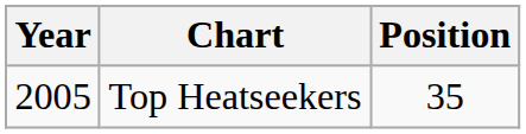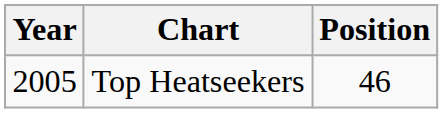 <table class="wikitable">
 <tr>
 <th>Year</th>
 <th>Chart</th>
 <th>Position</th>
 </tr>
 <tr>
 <td>2005</td>
 <td>Top Heatseekers</td>
-<td align="center">35</td>
+<td align="center">46</td>
 </tr>
 </table>
